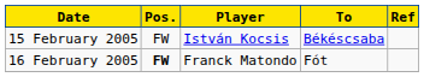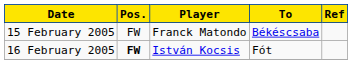 <table class="wikitable plainrowheaders sortable">
 <tr>
 <th style="background-color:#FDE500;color:black;border:1px solid #004292">Date</th>
 <th style="background-color:#FDE500;color:black;border:1px solid #004292">Pos.</th>
 <th style="background-color:#FDE500;color:black;border:1px solid #004292">Player</th>
 <th style="background-color:#FDE500;color:black;border:1px solid #004292">To</th>
 <th style="background-color:#FDE500;color:black;border:1px solid #004292">Ref</th>
 </tr>
 <tr>
 <td>15 February 2005</td>
 <td style="text-align:center;">FW</td>
-<td style="text-align:left;"> <a href='#'>István Kocsis</a></td>
+<td style="text-align:left;"> Franck Matondo</td>
 <td style="text-align:left;"><a href='#'>Békéscsaba</a></td>
 <td></td>
 </tr>
 <tr>
 <td>16 February 2005</td>
 <td style="text-align:center;"><strong>FW</strong></td>
-<td style="text-align:left;"> Franck Matondo</td>
+<td style="text-align:left;"> <a href='#'>István Kocsis</a></td>
 <td style="text-align:left;">Fót</td>
 <td></td>
 </tr>
 <tr>
 </tr>
 </table>
